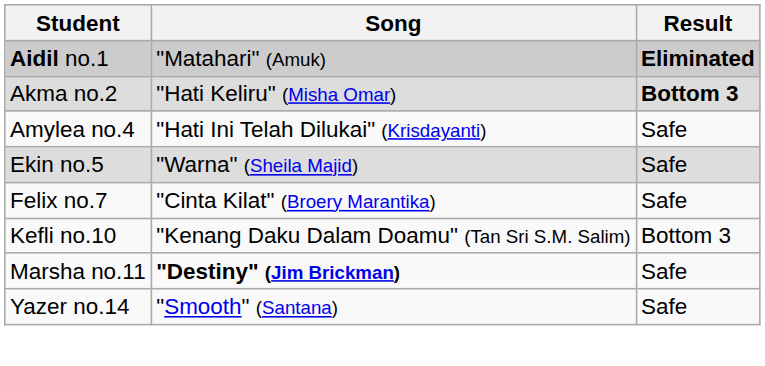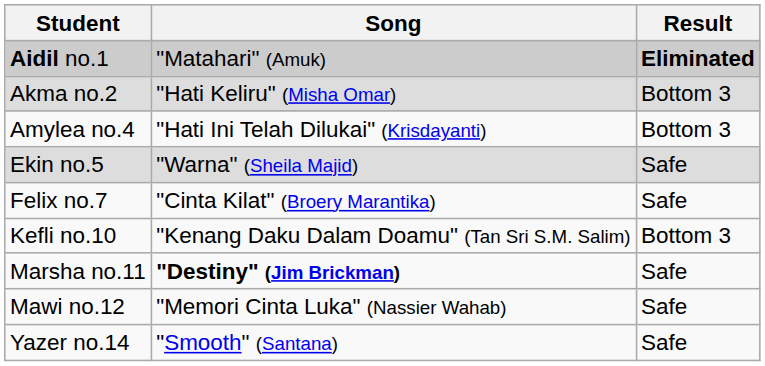 <table class="wikitable" style="font-size:90%;">
 <tr>
 <th>Student</th>
 <th>Song</th>
 <th>Result</th>
 </tr>
 <tr bgcolor="#CCCCCC">
 <td><strong>Aidil</strong> no.1</td>
 <td>"Matahari" <small>(Amuk)</small></td>
 <td><strong>Eliminated</strong></td>
 </tr>
 <tr bgcolor="#DDDDDD">
 <td>Akma no.2</td>
 <td>"Hati Keliru" <small>(<a href='#'>Misha Omar</a>)</small></td>
-<td><strong>Bottom 3</strong></td>
+<td>Bottom 3</td>
 </tr>
 <tr>
 <td>Amylea no.4</td>
 <td>"Hati Ini Telah Dilukai" <small>(<a href='#'>Krisdayanti</a>)</small></td>
-<td>Safe</td>
+<td>Bottom 3</td>
 </tr>
 <tr bgcolor="#DDDDDD">
 <td>Ekin no.5</td>
 <td>"Warna" <small>(<a href='#'>Sheila Majid</a>)</small></td>
 <td>Safe</td>
 </tr>
 <tr>
 <td>Felix no.7</td>
 <td>"Cinta Kilat" <small>(<a href='#'>Broery Marantika</a>)</small></td>
 <td>Safe</td>
 </tr>
 <tr>
 <td>Kefli no.10</td>
 <td>"Kenang Daku Dalam Doamu" <small>(Tan Sri S.M. Salim)</small></td>
 <td>Bottom 3</td>
 </tr>
 <tr>
 <td>Marsha no.11</td>
 <td><strong>"Destiny" <small>(<a href='#'>Jim Brickman</a>)</small></strong></td>
 <td>Safe</td>
 </tr>
 <tr>
+<td>Mawi no.12</td>
+<td>"Memori Cinta Luka" <small>(Nassier Wahab)</small></td>
+<td>Safe</td>
+</tr>
+<tr>
 <td>Yazer no.14</td>
 <td>"<a href='#'>Smooth</a>" <small>(<a href='#'>Santana</a>)</small></td>
 <td>Safe</td>
 </tr>
 </table>
